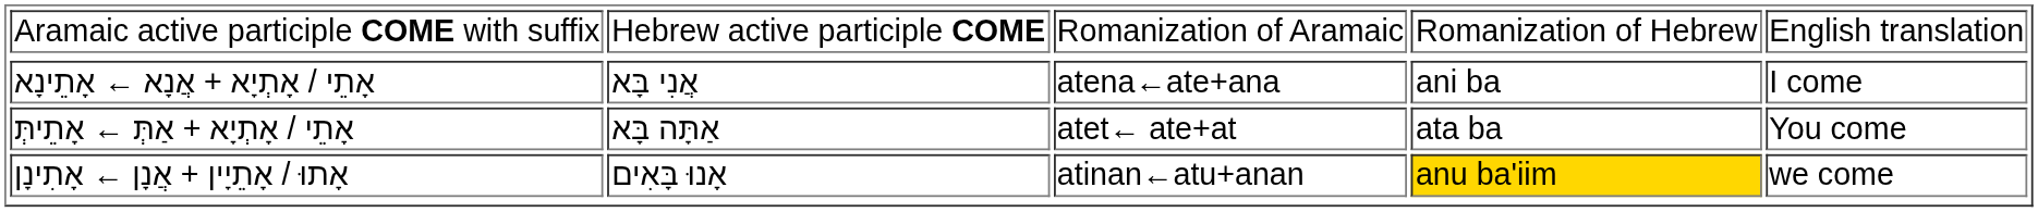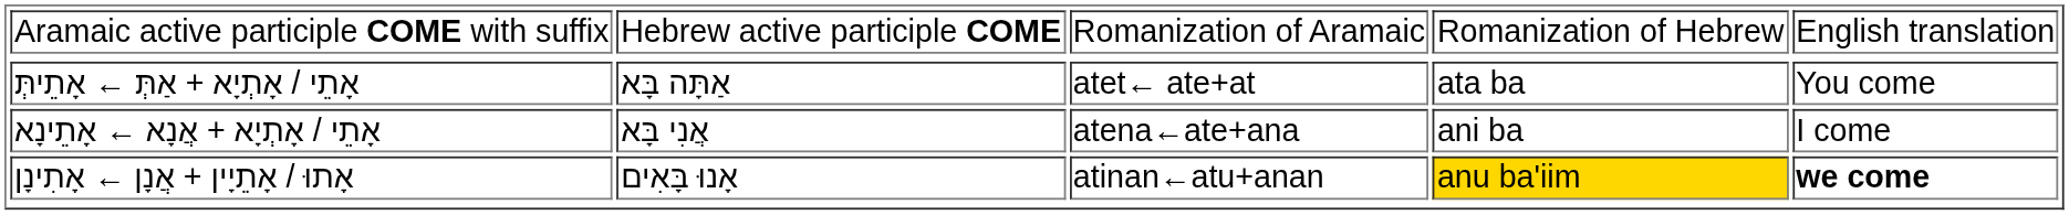 <table border=1>
 <tr>
 <td>Aramaic active participle <strong> COME </strong> with suffix</td>
 <td>Hebrew active participle <strong>COME </strong></td>
 <td>Romanization of Aramaic</td>
 <td>Romanization of Hebrew</td>
 <td>English translation</td>
 </tr>
 <tr>
 </tr>
 <tr>
+<td>אָתֵי / אָתְיָא +  אַתְּ ← אָתֵיתְּ</td>
+<td>אַתָּה בָּא</td>
+<td>atet← ate+at</td>
+<td>ata ba</td>
+<td>You come</td>
+</tr>
+<tr>
 <td>אָתֵי / אָתְיָא + אֲנָא ← אָתֵינָא</td>
 <td>אֲנִי בָּא</td>
 <td>atena←ate+ana</td>
 <td>ani ba</td>
 <td>I come</td>
 </tr>
 <tr>
-<td>אָתֵי / אָתְיָא +  אַתְּ ← אָתֵיתְּ</td>
-<td>אַתָּה בָּא</td>
-<td>atet← ate+at</td>
-<td>ata ba</td>
-<td>You come</td>
-</tr>
-<tr>
 <td>אָתוּ / אָתֵיָין + אֲנָן ← אָתִינָן</td>
 <td>אָנוּ בָּאִים</td>
 <td>atinan←atu+anan</td>
 <td style="background: gold;">anu ba'iim</td>
-<td>we come</td>
+<td><strong>we come</strong></td>
 </tr>
 <tr>
 </tr>
 </table>
